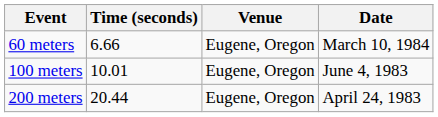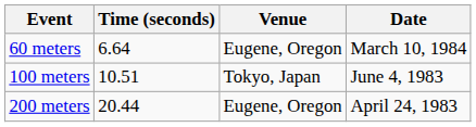 <table class="wikitable">
 <tr>
 <th>Event</th>
 <th>Time (seconds)</th>
 <th>Venue</th>
 <th>Date</th>
 </tr>
 <tr>
 <td><a href='#'>60 meters</a></td>
-<td>6.66</td>
+<td>6.64</td>
 <td>Eugene, Oregon</td>
 <td>March 10, 1984</td>
 </tr>
 <tr>
 <td><a href='#'>100 meters</a></td>
-<td>10.01</td>
-<td>Eugene, Oregon</td>
+<td>10.51</td>
+<td>Tokyo, Japan</td>
 <td>June 4, 1983</td>
 </tr>
 <tr>
 <td><a href='#'>200 meters</a></td>
 <td>20.44</td>
 <td>Eugene, Oregon</td>
 <td>April 24, 1983</td>
 </tr>
 </table>
